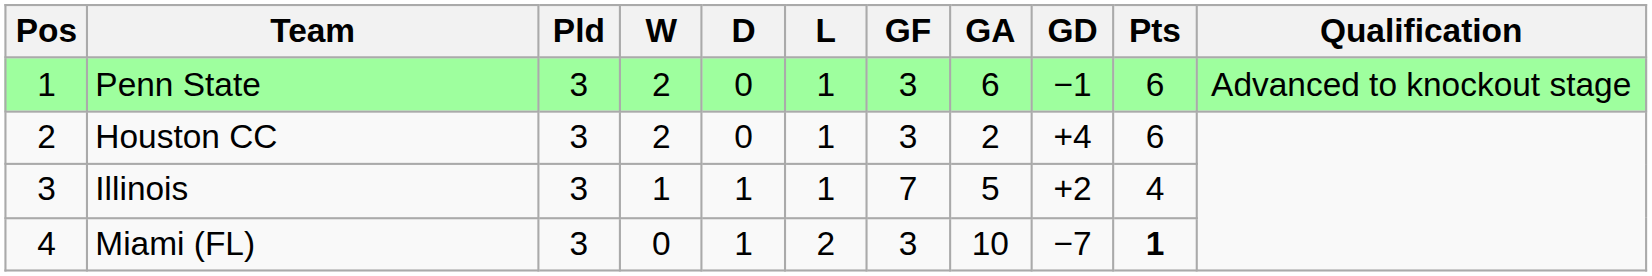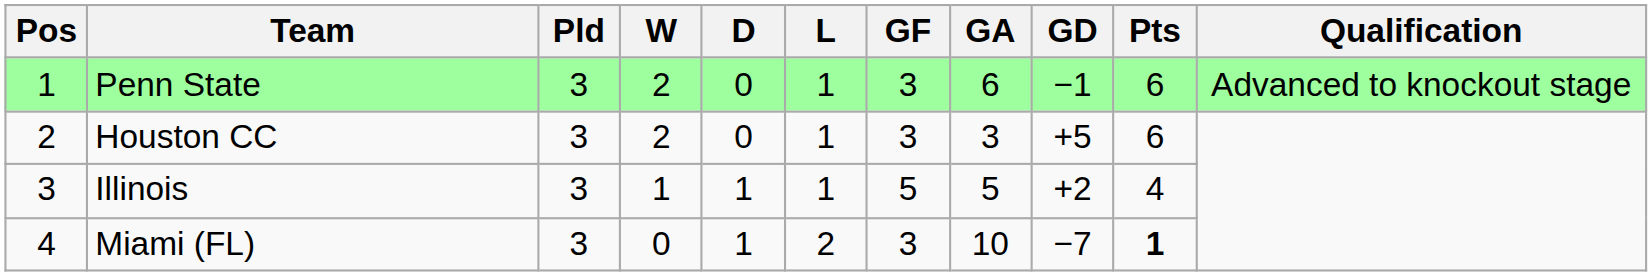 <table class="wikitable" style="text-align:center; margin: 1em auto">
 <tr>
 <th style="width:2em">Pos</th>
 <th style="width:13em">Team</th>
 <th style="width:2em">Pld</th>
 <th style="width:2em">W</th>
 <th style="width:2em">D</th>
 <th style="width:2em">L</th>
 <th style="width:2em">GF</th>
 <th style="width:2em">GA</th>
 <th style="width:2em">GD</th>
 <th style="width:2em">Pts</th>
 <th style="width:13em">Qualification</th>
 </tr>
 <tr bgcolor="#9eff9e">
 <td>1</td>
 <td style="text-align:left">Penn State</td>
 <td>3</td>
 <td>2</td>
 <td>0</td>
 <td>1</td>
 <td>3</td>
 <td>6</td>
 <td>−1</td>
 <td>6</td>
 <td>Advanced to knockout stage</td>
 </tr>
 <tr>
 <td>2</td>
 <td style="text-align:left">Houston CC</td>
 <td>3</td>
 <td>2</td>
 <td>0</td>
 <td>1</td>
 <td>3</td>
-<td>2</td>
-<td>+4</td>
+<td>3</td>
+<td>+5</td>
 <td>6</td>
 </tr>
 <tr>
 <td>3</td>
 <td style="text-align:left">Illinois</td>
 <td>3</td>
 <td>1</td>
 <td>1</td>
 <td>1</td>
-<td>7</td>
+<td>5</td>
 <td>5</td>
 <td>+2</td>
 <td>4</td>
 </tr>
 <tr>
 <td>4</td>
 <td style="text-align:left">Miami (FL)</td>
 <td>3</td>
 <td>0</td>
 <td>1</td>
 <td>2</td>
 <td>3</td>
 <td>10</td>
 <td>−7</td>
 <td><strong>1</strong></td>
 </tr>
 </table>
